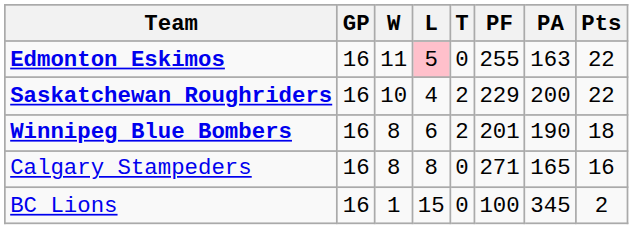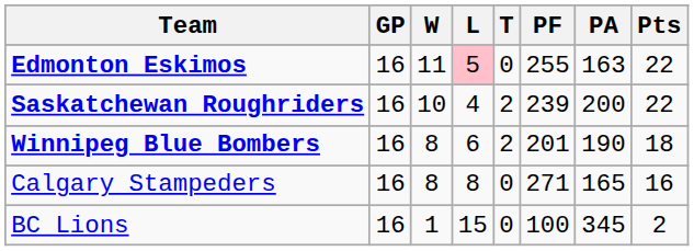 <table class="wikitable">
 <tr>
 <th>Team</th>
 <th>GP</th>
 <th>W</th>
 <th>L</th>
 <th>T</th>
 <th>PF</th>
 <th>PA</th>
 <th>Pts</th>
 </tr>
 <tr align="center">
 <td align="left"><strong><a href='#'>Edmonton Eskimos</a></strong></td>
 <td>16</td>
 <td>11</td>
 <td style="background: pink;">5</td>
 <td>0</td>
 <td>255</td>
 <td>163</td>
 <td>22</td>
 </tr>
 <tr align="center">
 <td align="left"><strong><a href='#'>Saskatchewan Roughriders</a></strong></td>
 <td>16</td>
 <td>10</td>
 <td>4</td>
 <td>2</td>
-<td>229</td>
+<td>239</td>
 <td>200</td>
 <td>22</td>
 </tr>
 <tr align="center">
 <td align="left"><strong><a href='#'>Winnipeg Blue Bombers</a></strong></td>
 <td>16</td>
 <td>8</td>
 <td>6</td>
 <td>2</td>
 <td>201</td>
 <td>190</td>
 <td>18</td>
 </tr>
 <tr align="center">
 <td align="left"><a href='#'>Calgary Stampeders</a></td>
 <td>16</td>
 <td>8</td>
 <td>8</td>
 <td>0</td>
 <td>271</td>
 <td>165</td>
 <td>16</td>
 </tr>
 <tr align="center">
 <td align="left"><a href='#'>BC Lions</a></td>
 <td>16</td>
 <td>1</td>
 <td>15</td>
 <td>0</td>
 <td>100</td>
 <td>345</td>
 <td>2</td>
 </tr>
 </table>
